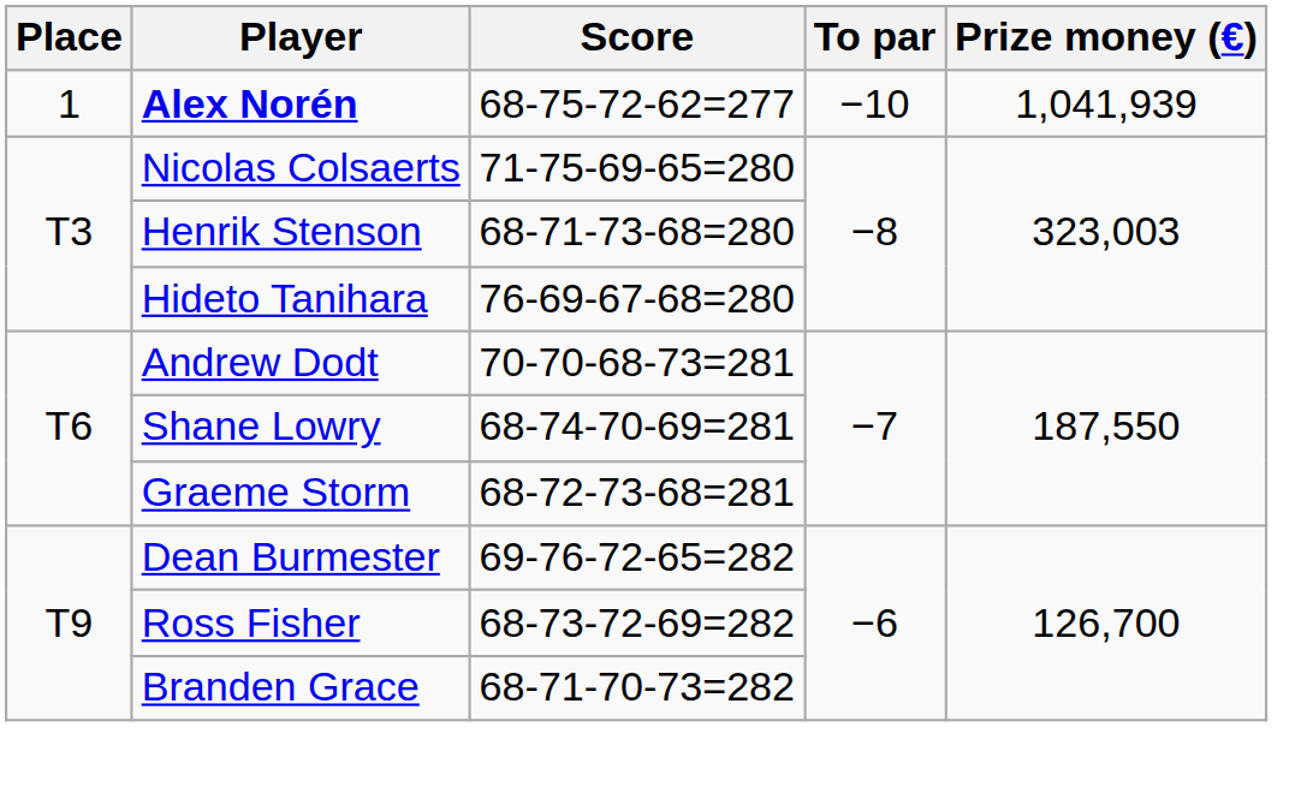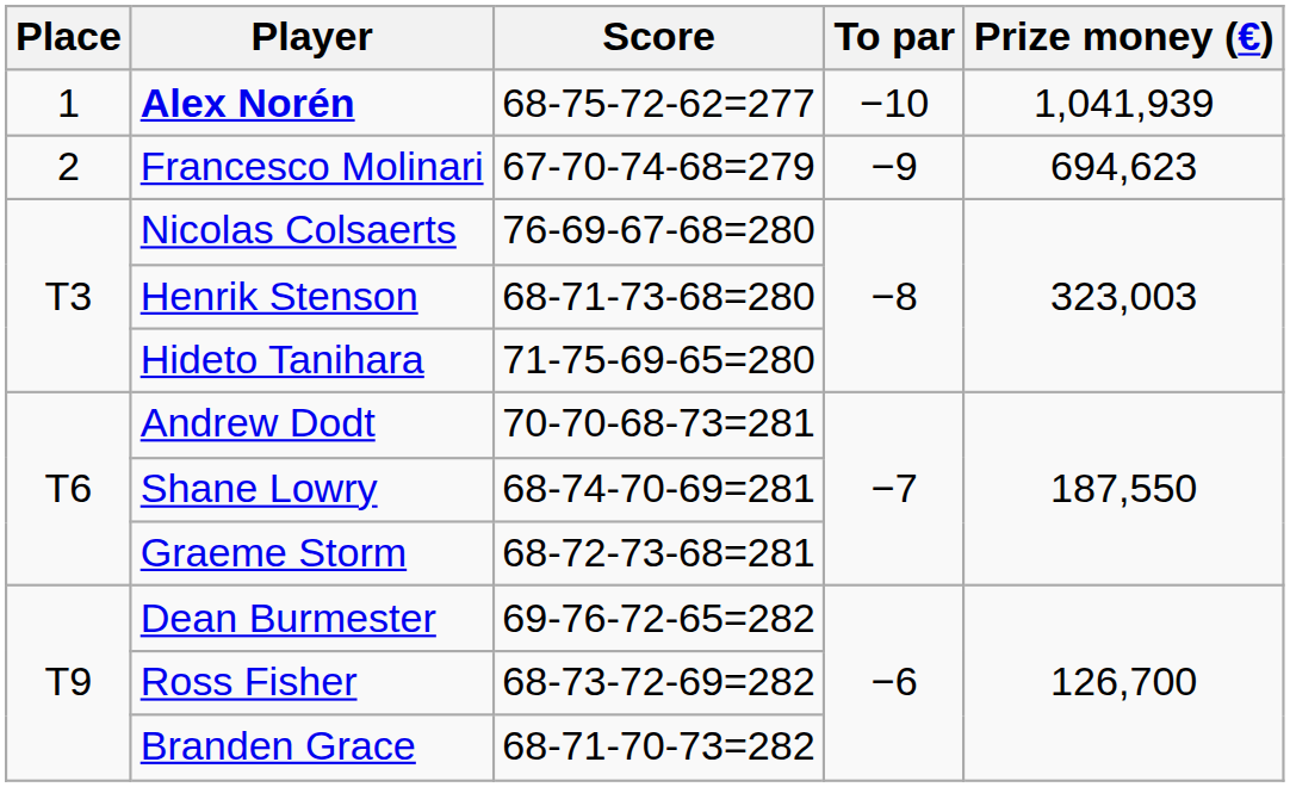 <table class="wikitable">
 <tr>
 <th>Place</th>
 <th>Player</th>
 <th>Score</th>
 <th>To par</th>
 <th>Prize money (<a href='#'>€</a>)</th>
 </tr>
 <tr>
 <td align=center>1</td>
 <td> <strong><a href='#'>Alex Norén</a></strong></td>
 <td>68-75-72-62=277</td>
 <td align=center>−10</td>
 <td align=center>1,041,939</td>
 </tr>
 <tr>
+<td align=center>2</td>
+<td> <a href='#'>Francesco Molinari</a></td>
+<td>67-70-74-68=279</td>
+<td align=center>−9</td>
+<td align=center>694,623</td>
+</tr>
+<tr>
 <td align=center rowspan=3>T3</td>
 <td> <a href='#'>Nicolas Colsaerts</a></td>
-<td>71-75-69-65=280</td>
+<td>76-69-67-68=280</td>
 <td align=center rowspan=3>−8</td>
 <td align=center rowspan=3>323,003</td>
 </tr>
 <tr>
 <td> <a href='#'>Henrik Stenson</a></td>
 <td>68-71-73-68=280</td>
 </tr>
 <tr>
 <td> <a href='#'>Hideto Tanihara</a></td>
-<td>76-69-67-68=280</td>
+<td>71-75-69-65=280</td>
 </tr>
 <tr>
 <td align=center rowspan=3>T6</td>
 <td> <a href='#'>Andrew Dodt</a></td>
 <td>70-70-68-73=281</td>
 <td align=center rowspan=3>−7</td>
 <td align=center rowspan=3>187,550</td>
 </tr>
 <tr>
 <td> <a href='#'>Shane Lowry</a></td>
 <td>68-74-70-69=281</td>
 </tr>
 <tr>
 <td> <a href='#'>Graeme Storm</a></td>
 <td>68-72-73-68=281</td>
 </tr>
 <tr>
 <td align=center rowspan=3>T9</td>
 <td> <a href='#'>Dean Burmester</a></td>
 <td>69-76-72-65=282</td>
 <td align=center rowspan=3>−6</td>
 <td align=center rowspan=3>126,700</td>
 </tr>
 <tr>
 <td> <a href='#'>Ross Fisher</a></td>
 <td>68-73-72-69=282</td>
 </tr>
 <tr>
 <td> <a href='#'>Branden Grace</a></td>
 <td>68-71-70-73=282</td>
 </tr>
 </table>
